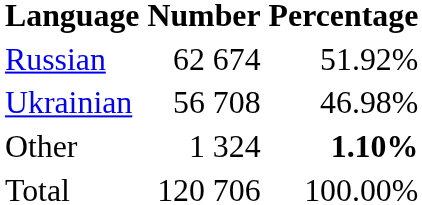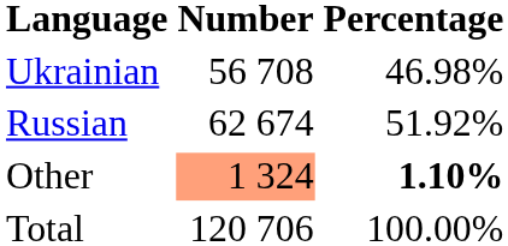 <table class="standard">
 <tr>
 <th>Language</th>
 <th>Number</th>
 <th>Percentage</th>
 </tr>
 <tr>
+<td><a href='#'>Ukrainian</a></td>
+<td align="right">56 708</td>
+<td align="right">46.98%</td>
+</tr>
+<tr>
 <td><a href='#'>Russian</a></td>
 <td align="right">62 674</td>
 <td align="right">51.92%</td>
 </tr>
 <tr>
-<td><a href='#'>Ukrainian</a></td>
-<td align="right">56 708</td>
-<td align="right">46.98%</td>
-</tr>
-<tr>
 <td>Other</td>
-<td align="right">1 324</td>
+<td align="right" style="background: lightsalmon;">1 324</td>
 <td align="right"><strong>1.10%</strong></td>
 </tr>
 <tr>
 <td>Total</td>
 <td align="right">120 706</td>
 <td align="right">100.00%</td>
 </tr>
 </table>
